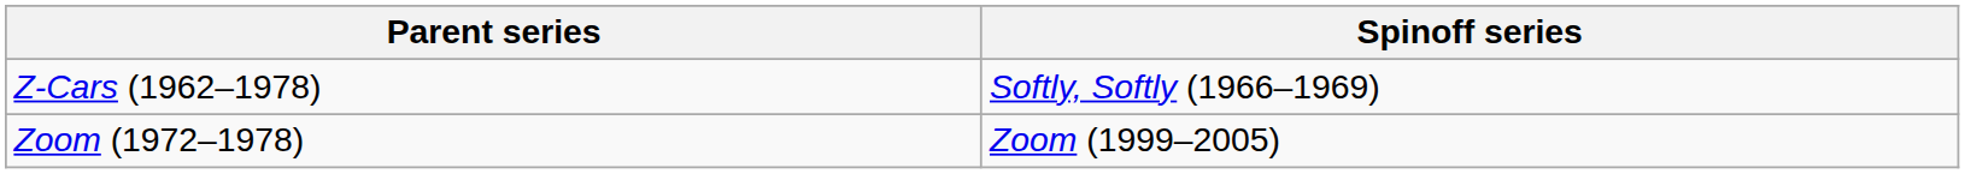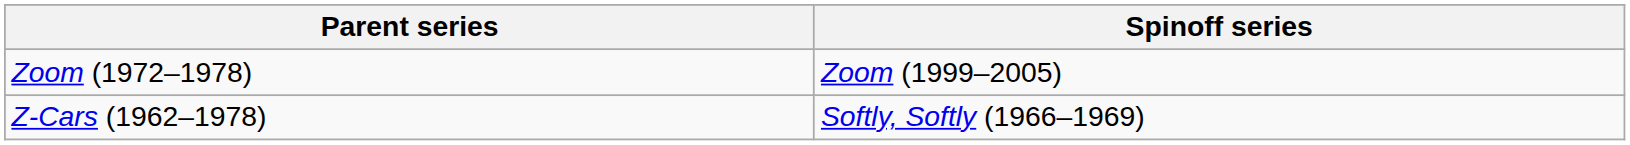 <table class="wikitable">
 <tr>
 <th width="450">Parent series</th>
 <th width="450">Spinoff series</th>
 </tr>
 <tr>
+<td><em><a href='#'>Zoom</a></em> (1972–1978)</td>
+<td><em><a href='#'>Zoom</a></em> (1999–2005)</td>
+</tr>
+<tr>
 <td><em><a href='#'>Z-Cars</a></em> (1962–1978)</td>
 <td><em><a href='#'>Softly, Softly</a></em> (1966–1969)</td>
 </tr>
-<tr>
-<td><em><a href='#'>Zoom</a></em> (1972–1978)</td>
-<td><em><a href='#'>Zoom</a></em> (1999–2005)</td>
-</tr>
 </table>
